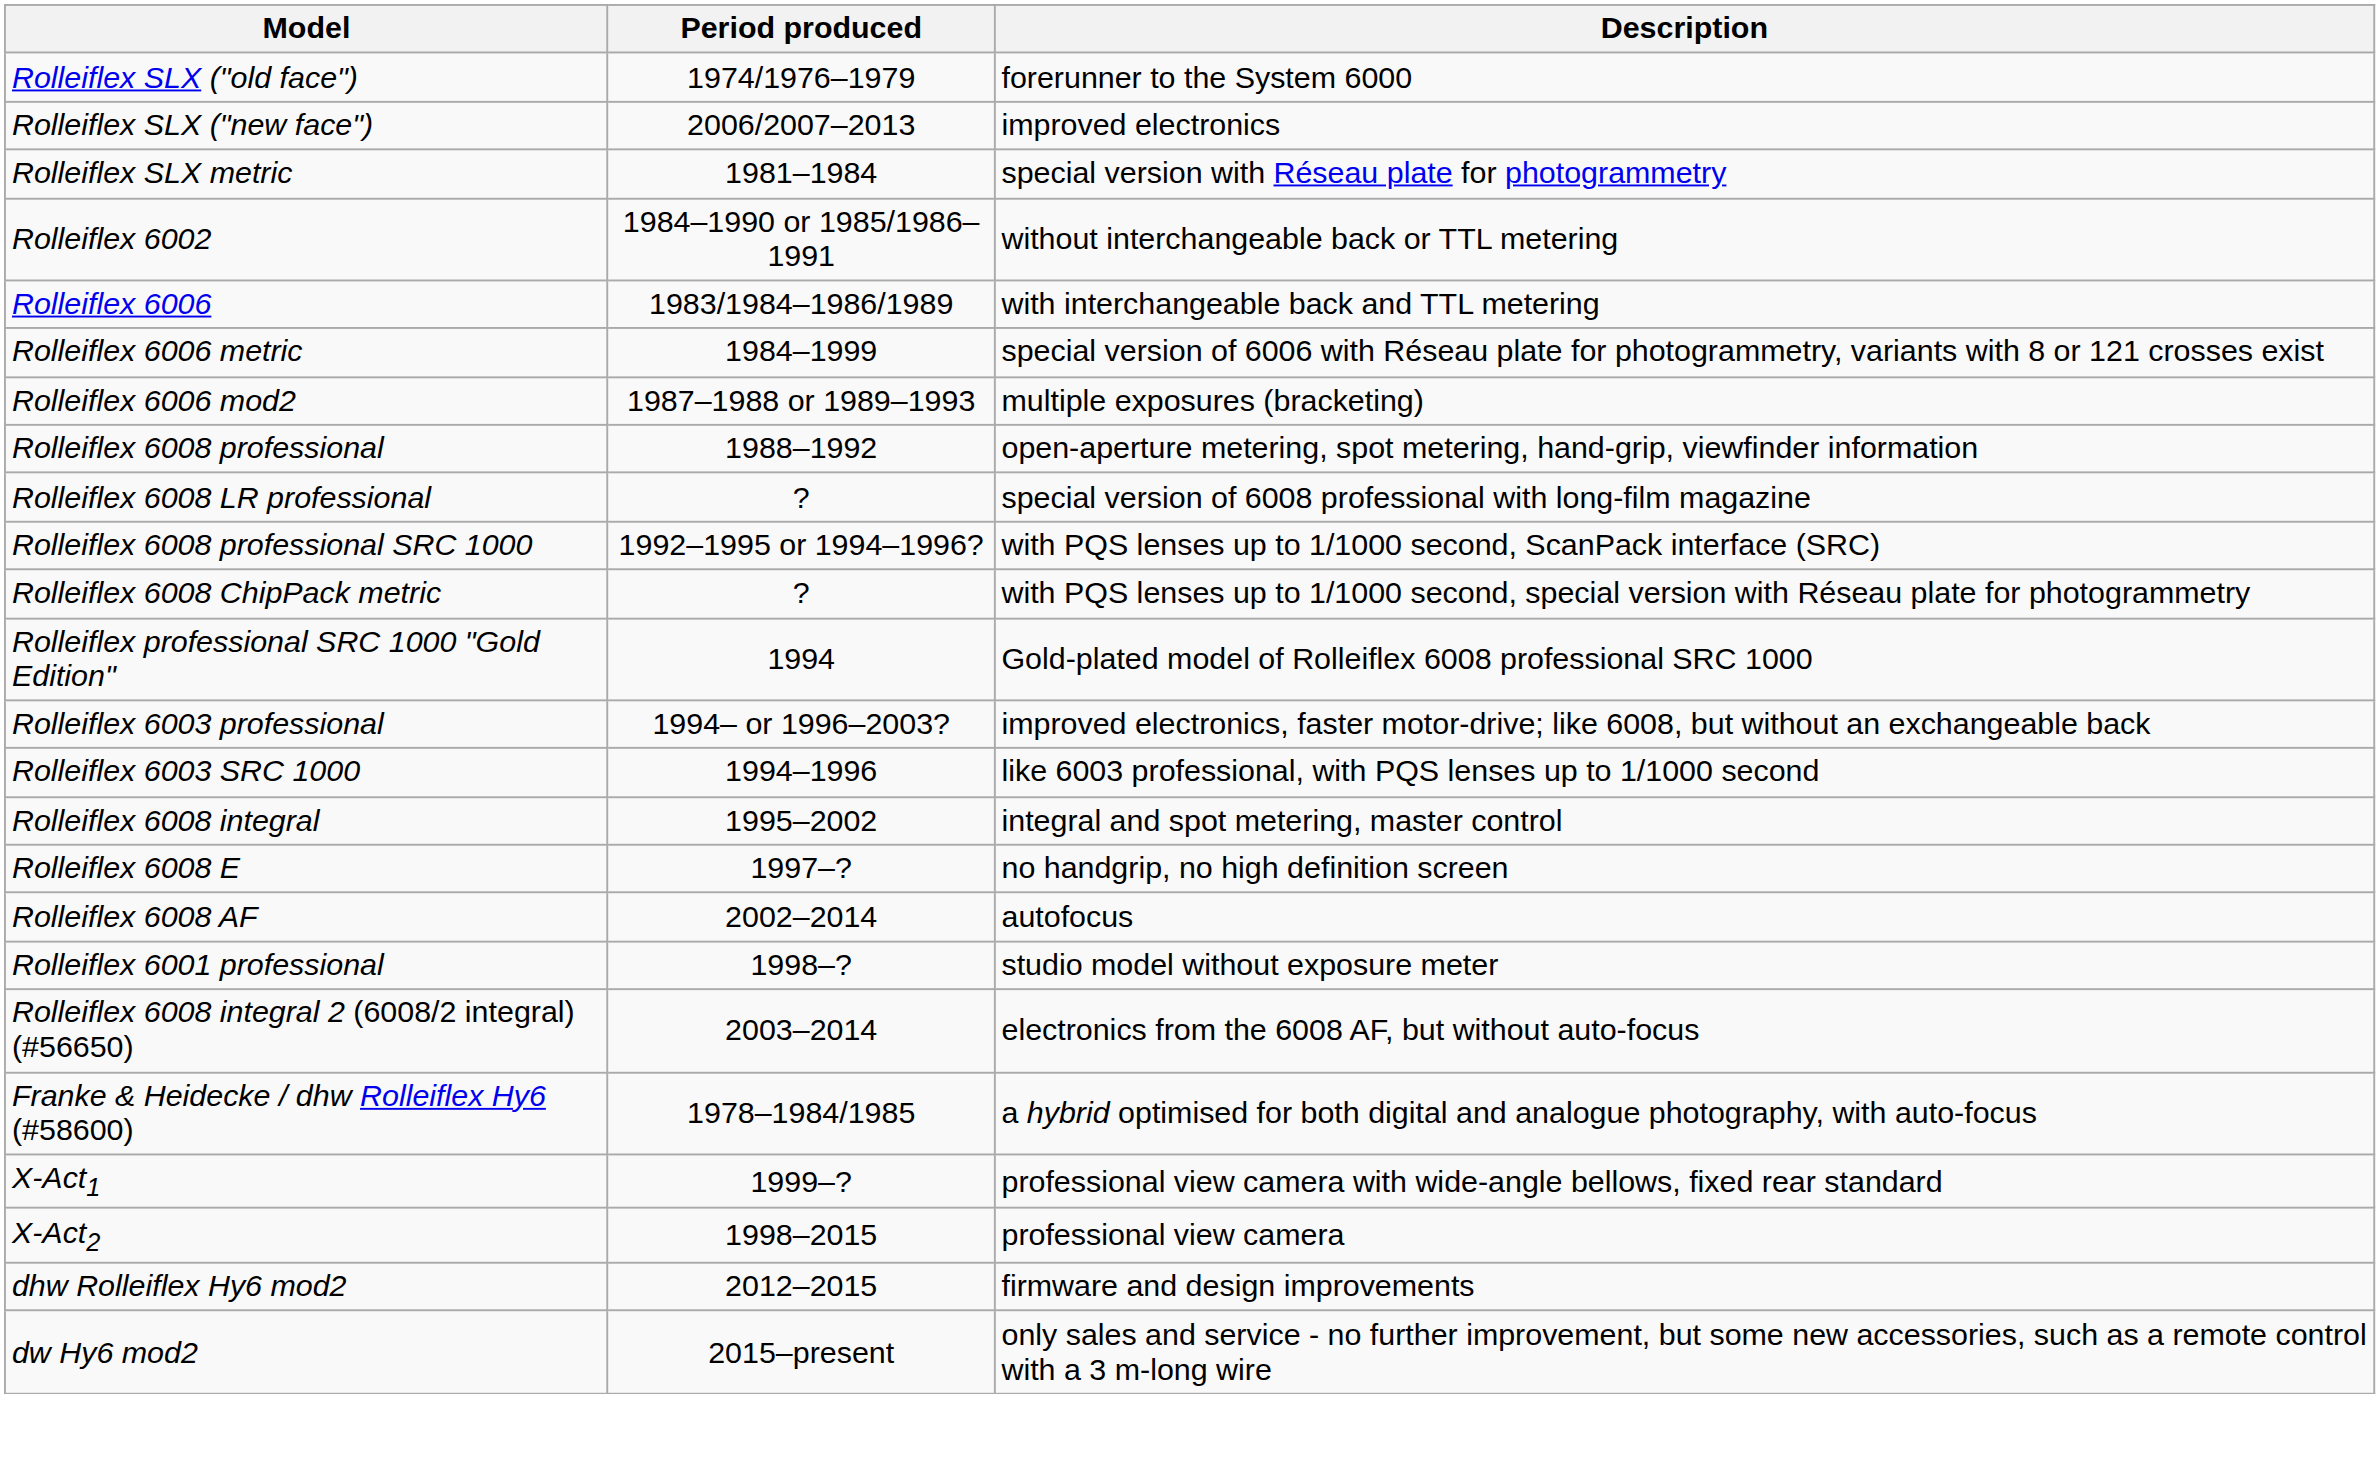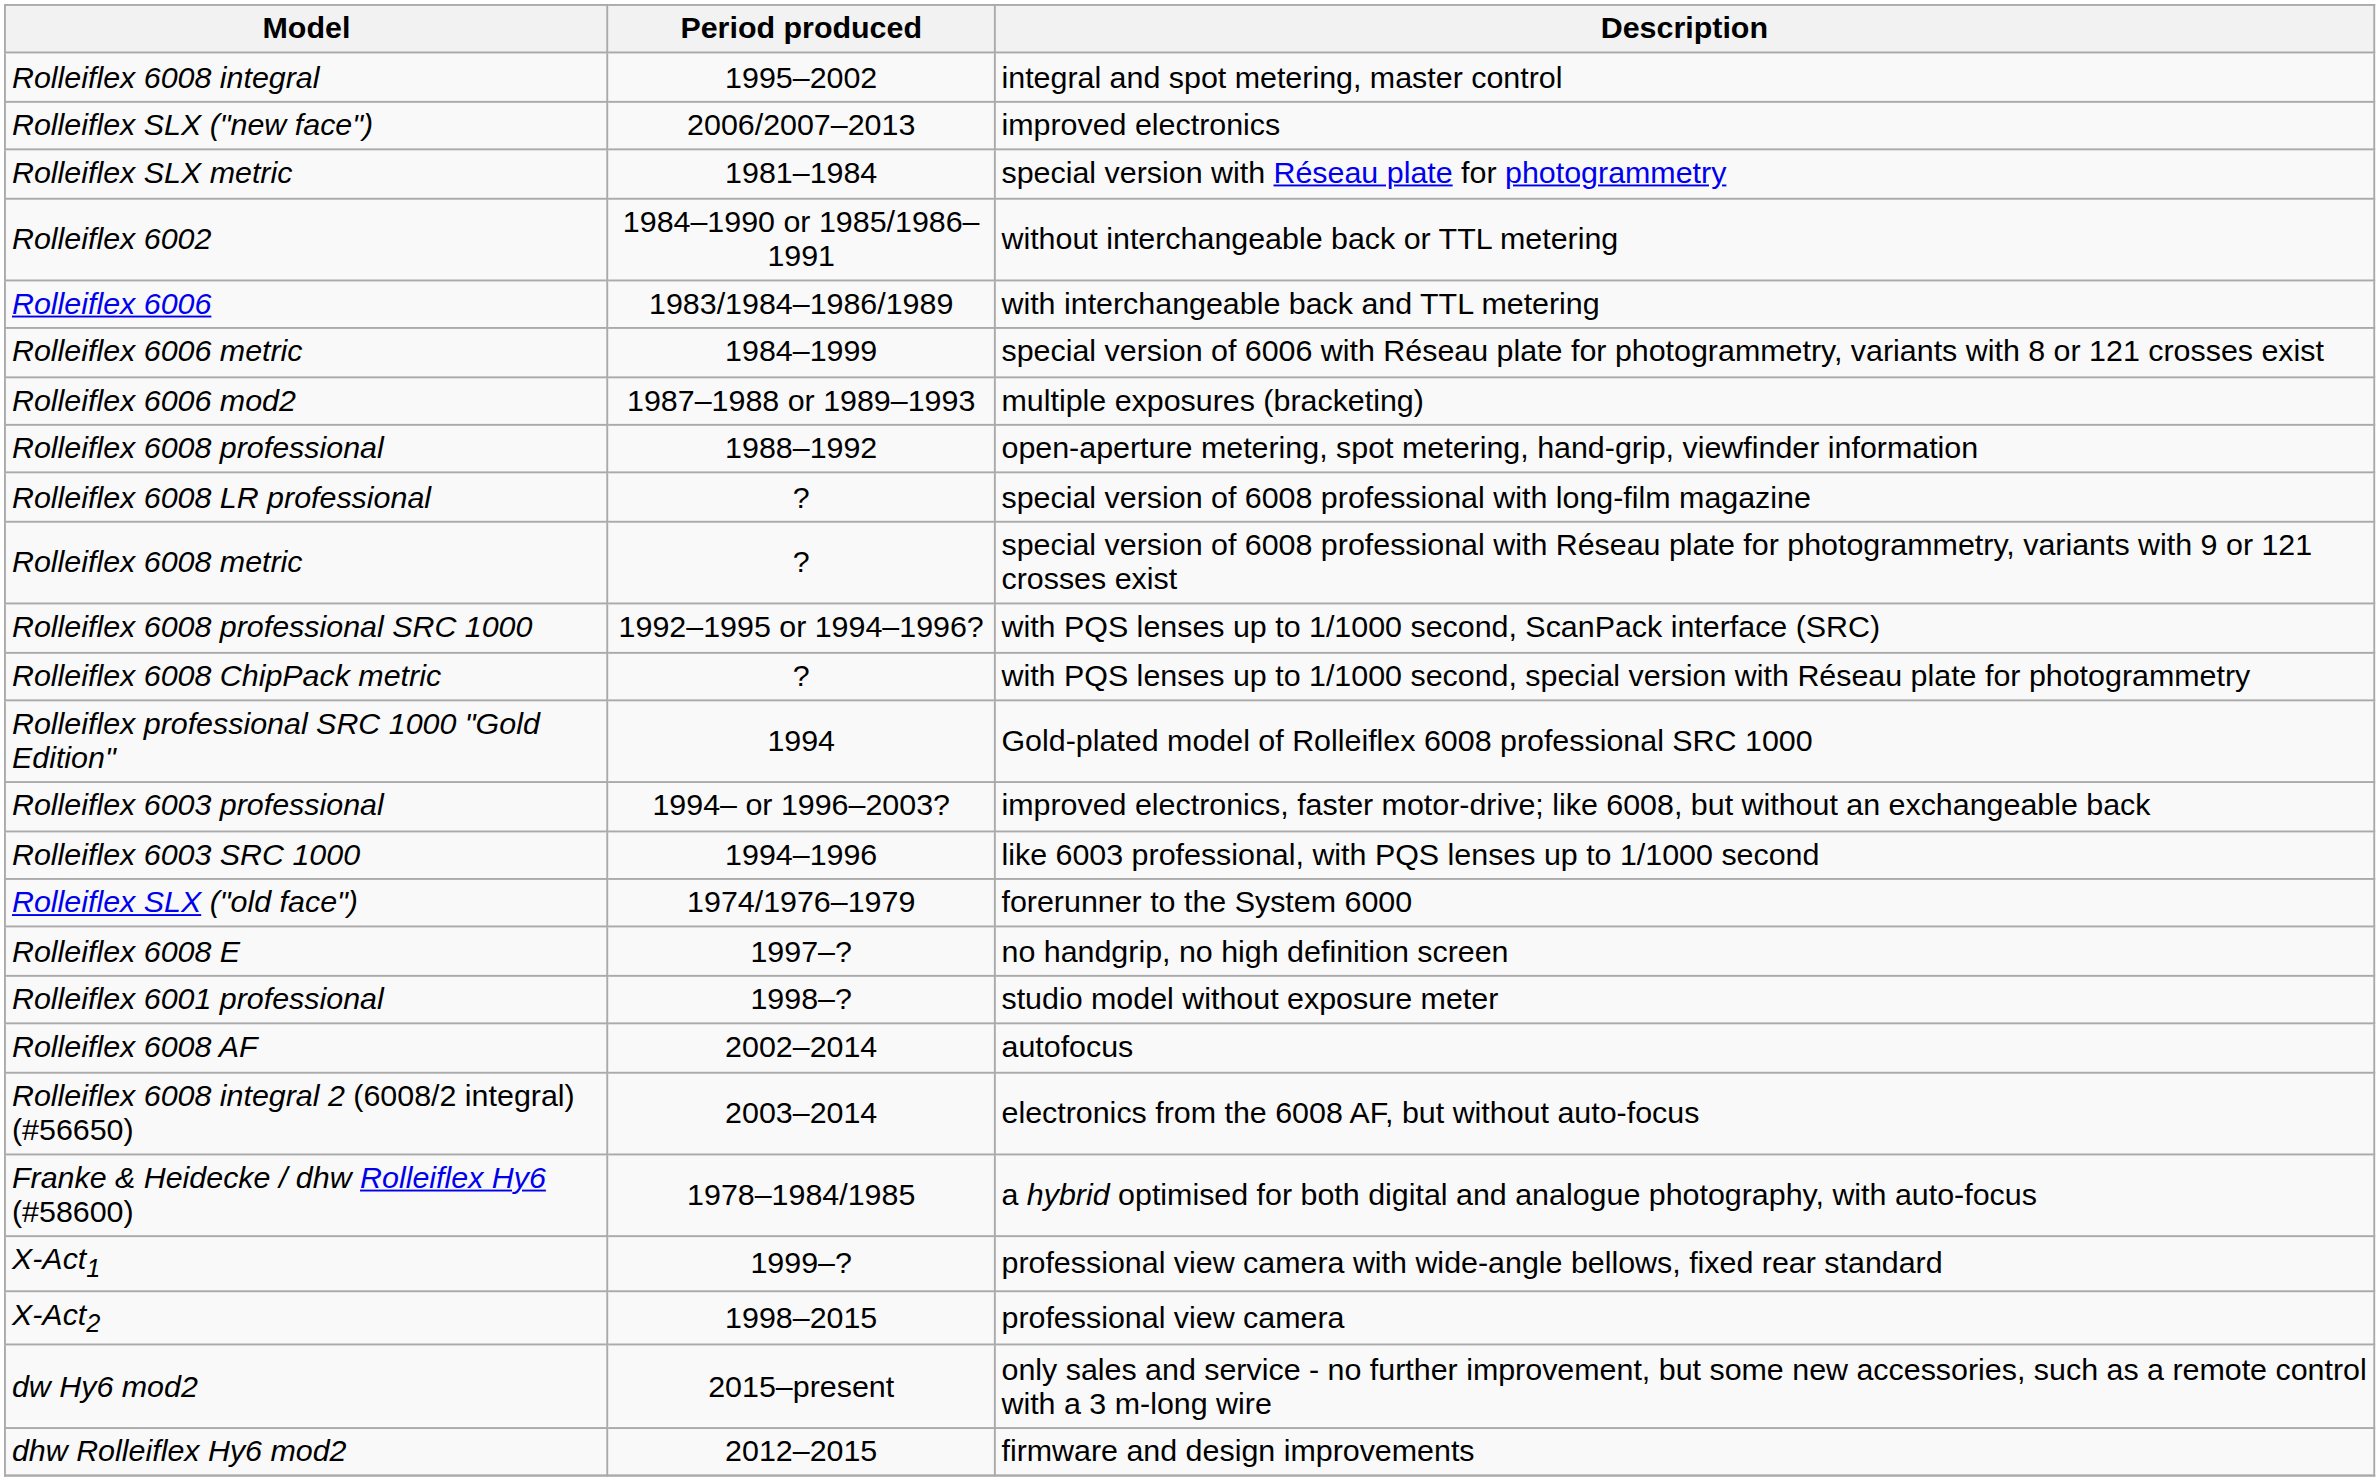 <table class="wikitable">
 <tr>
 <th>Model</th>
 <th align="center">Period produced</th>
 <th>Description</th>
 </tr>
 <tr>
-<td><em><a href='#'>Rolleiflex SLX</a> ("old face")</em></td>
-<td align="center">1974/1976–1979</td>
-<td>forerunner to the System 6000</td>
+<td><em>Rolleiflex 6008 integral</em></td>
+<td align="center">1995–2002</td>
+<td>integral and spot metering, master control</td>
 </tr>
 <tr>
 <td><em>Rolleiflex SLX ("new face")</em></td>
 <td align="center">2006/2007–2013</td>
 <td>improved electronics</td>
 </tr>
 <tr>
 <td><em>Rolleiflex SLX metric</em></td>
 <td align="center">1981–1984</td>
 <td>special version with <a href='#'>Réseau plate</a> for <a href='#'>photogrammetry</a></td>
 </tr>
 <tr>
 <td><em>Rolleiflex 6002</em></td>
 <td align="center">1984–1990 or 1985/1986–1991</td>
 <td>without interchangeable back or TTL metering</td>
 </tr>
 <tr>
 <td><a href='#'><em>Rolleiflex 6006</em></a></td>
 <td align="center">1983/1984–1986/1989</td>
 <td>with interchangeable back and TTL metering</td>
 </tr>
 <tr>
 <td><em>Rolleiflex 6006 metric</em></td>
 <td align="center">1984–1999</td>
 <td>special version of 6006 with Réseau plate for photogrammetry, variants with 8 or 121 crosses exist</td>
 </tr>
 <tr>
 <td><em>Rolleiflex 6006 mod2</em></td>
 <td align="center">1987–1988 or 1989–1993</td>
 <td>multiple exposures (bracketing)</td>
 </tr>
 <tr>
 <td><em>Rolleiflex 6008 professional</em></td>
 <td align="center">1988–1992</td>
 <td>open-aperture metering, spot metering, hand-grip, viewfinder information</td>
 </tr>
 <tr>
 <td><em>Rolleiflex 6008 LR professional</em></td>
 <td align="center">?</td>
 <td>special version of 6008 professional with long-film magazine</td>
 </tr>
 <tr>
+<td><em>Rolleiflex 6008 metric</em></td>
+<td align="center">?</td>
+<td>special version of 6008 professional with Réseau plate for photogrammetry, variants with 9 or 121 crosses exist</td>
+</tr>
+<tr>
 <td><em>Rolleiflex 6008 professional SRC 1000</em></td>
 <td align="center">1992–1995 or 1994–1996?</td>
 <td>with PQS lenses up to 1/1000 second, ScanPack interface (SRC)</td>
 </tr>
 <tr>
 <td><em>Rolleiflex 6008 ChipPack metric</em></td>
 <td align="center">?</td>
 <td>with PQS lenses up to 1/1000 second, special version with Réseau plate for photogrammetry</td>
 </tr>
 <tr>
 <td><em>Rolleiflex professional SRC 1000 "Gold Edition"</em></td>
 <td align="center">1994</td>
 <td>Gold-plated model of Rolleiflex 6008 professional SRC 1000</td>
 </tr>
 <tr>
 <td><em>Rolleiflex 6003 professional</em></td>
 <td align="center">1994– or 1996–2003?</td>
 <td>improved electronics, faster motor-drive; like 6008, but without an exchangeable back</td>
 </tr>
 <tr>
 <td><em>Rolleiflex 6003 SRC 1000</em></td>
 <td align="center">1994–1996</td>
 <td>like 6003 professional, with PQS lenses up to 1/1000 second</td>
 </tr>
 <tr>
-<td><em>Rolleiflex 6008 integral</em></td>
-<td align="center">1995–2002</td>
-<td>integral and spot metering, master control</td>
+<td><em><a href='#'>Rolleiflex SLX</a> ("old face")</em></td>
+<td align="center">1974/1976–1979</td>
+<td>forerunner to the System 6000</td>
 </tr>
 <tr>
 <td><em>Rolleiflex 6008 E</em></td>
 <td align="center">1997–?</td>
 <td>no handgrip, no high definition screen</td>
 </tr>
 <tr>
+<td><em>Rolleiflex 6001 professional</em></td>
+<td align="center">1998–?</td>
+<td>studio model without exposure meter</td>
+</tr>
+<tr>
 <td><em>Rolleiflex 6008 AF</em></td>
 <td align="center">2002–2014</td>
 <td>autofocus</td>
-</tr>
-<tr>
-<td><em>Rolleiflex 6001 professional</em></td>
-<td align="center">1998–?</td>
-<td>studio model without exposure meter</td>
 </tr>
 <tr>
 <td><em>Rolleiflex 6008 integral 2</em> (6008/2 integral) (#56650)</td>
 <td align="center">2003–2014</td>
 <td>electronics from the 6008 AF, but without auto-focus</td>
 </tr>
 <tr>
 <td><em>Franke & Heidecke / dhw <a href='#'>Rolleiflex Hy6</a></em> (#58600)</td>
 <td align="center">1978–1984/1985</td>
 <td>a <em>hybrid</em> optimised for both digital and analogue photography, with auto-focus</td>
 </tr>
 <tr>
 <td><em>X-Act<sub>1</sub></em></td>
 <td align="center">1999–?</td>
 <td>professional view camera with wide-angle bellows, fixed rear standard</td>
 </tr>
 <tr>
 <td><em>X-Act<sub>2</sub></em></td>
 <td align="center">1998–2015</td>
 <td>professional view camera</td>
 </tr>
 <tr>
+<td><em>dw Hy6 mod2</em></td>
+<td align="center">2015–present</td>
+<td>only sales and service - no further improvement, but some new accessories, such as a remote control with a 3 m-long wire </td>
+</tr>
+<tr>
 <td><em>dhw Rolleiflex Hy6 mod2</em></td>
 <td align="center">2012–2015</td>
 <td>firmware and design improvements</td>
 </tr>
 <tr>
-<td><em>dw Hy6 mod2</em></td>
-<td align="center">2015–present</td>
-<td>only sales and service - no further improvement, but some new accessories, such as a remote control with a 3 m-long wire </td>
-</tr>
-<tr>
 </tr>
 </table>
